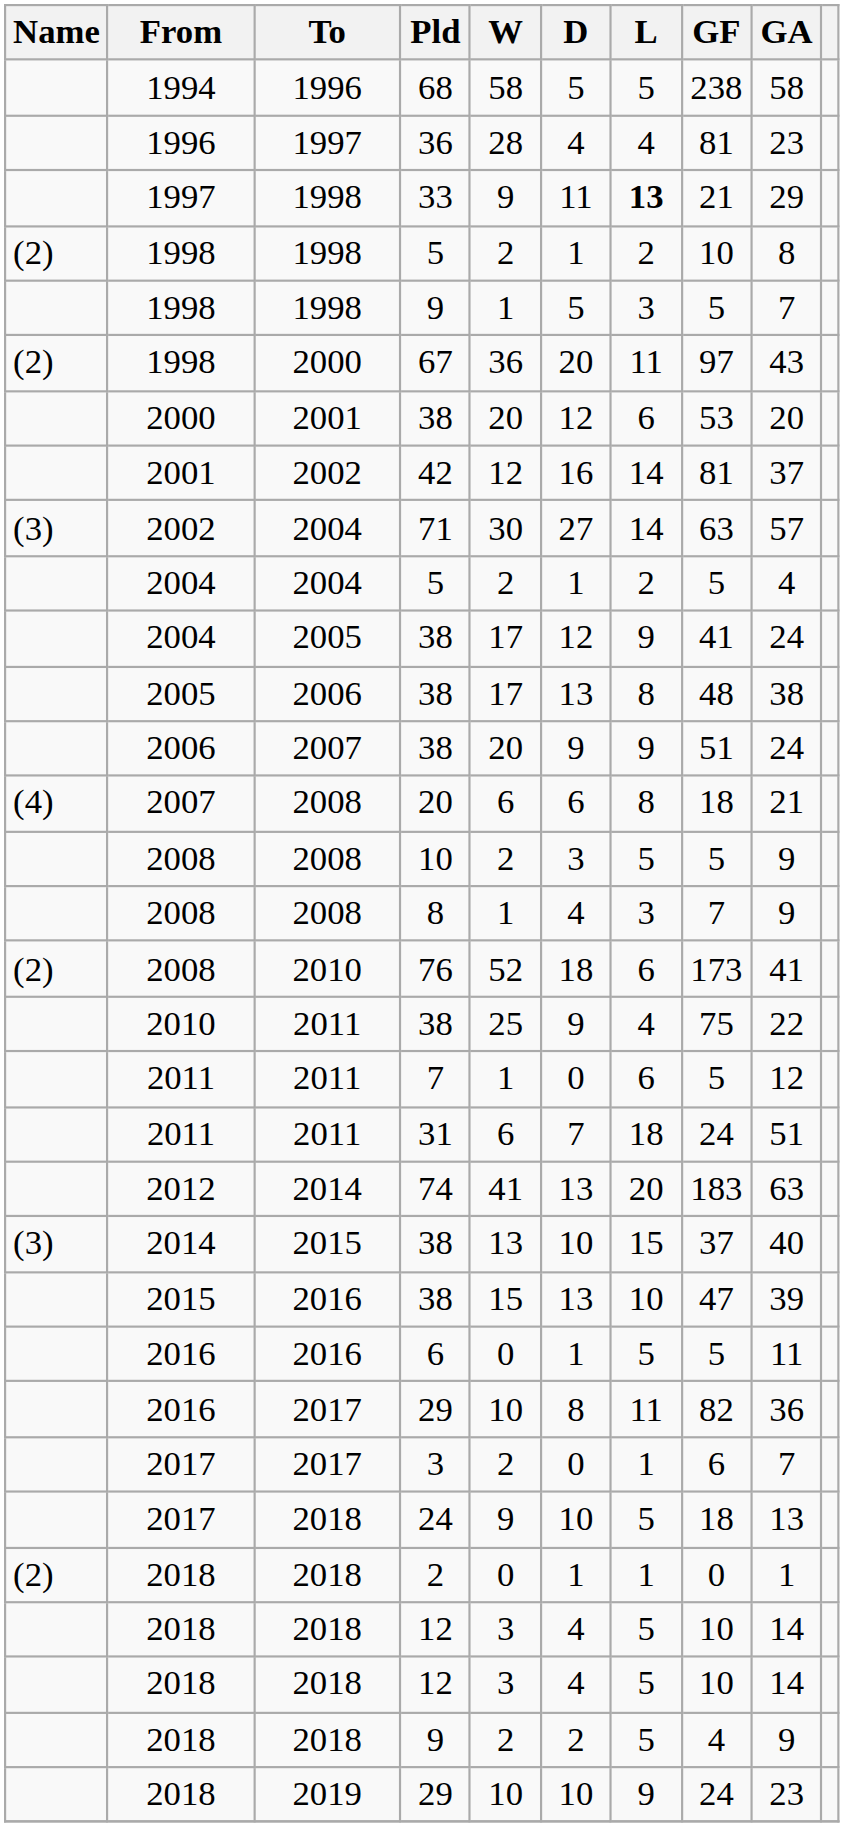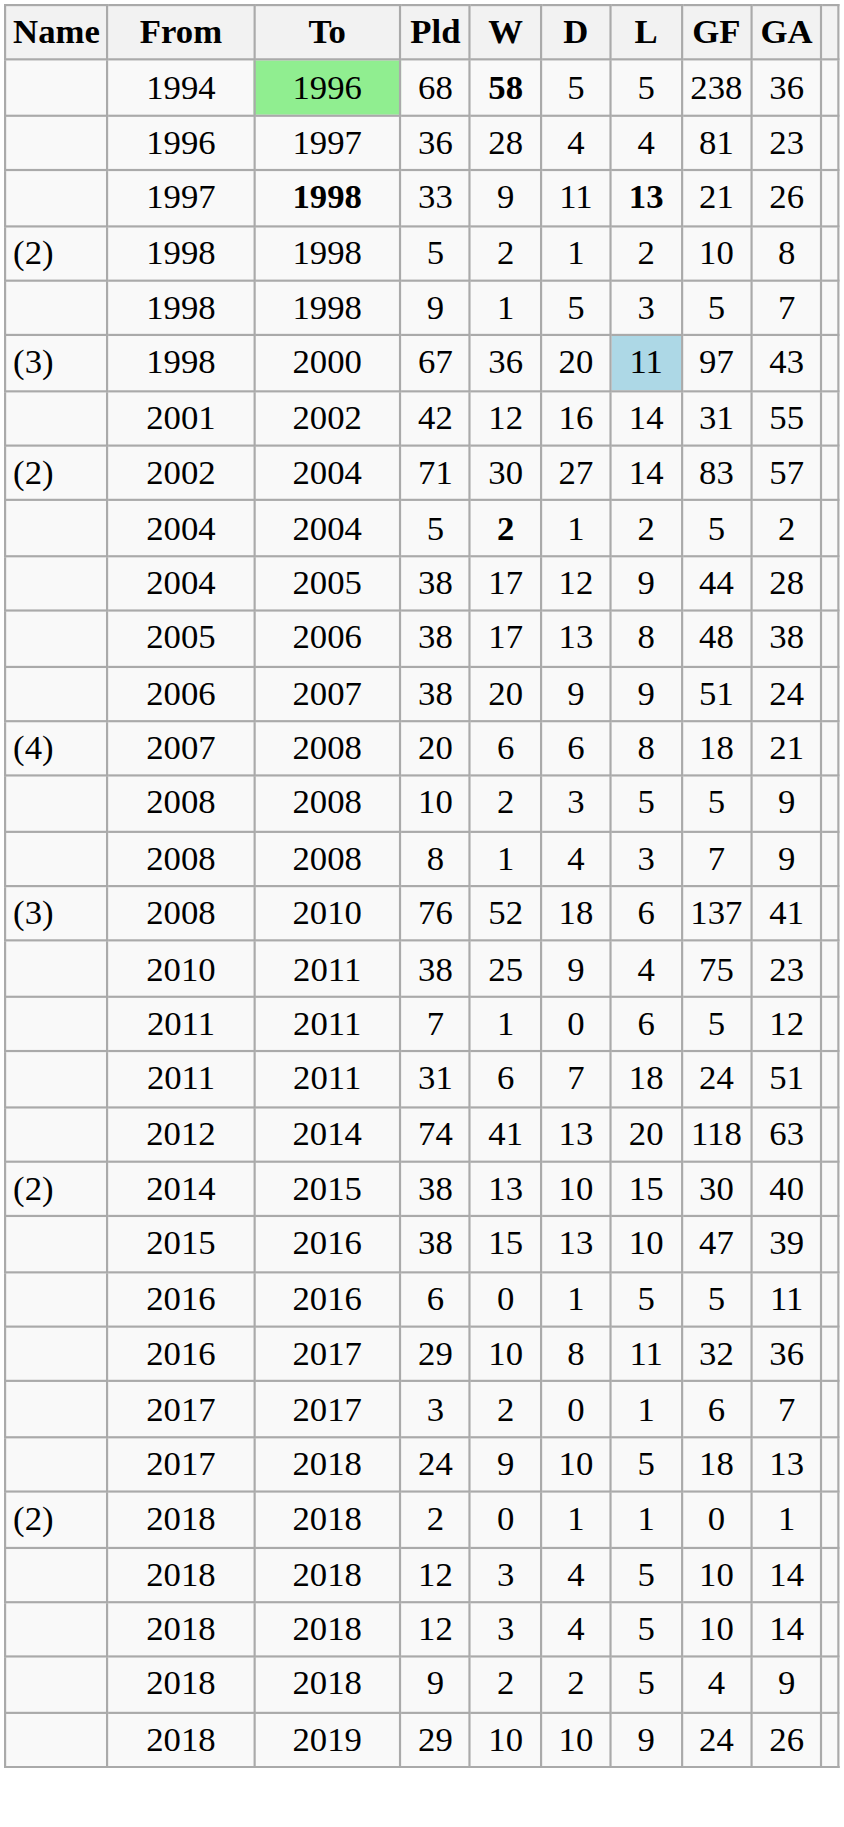 <table class="wikitable sortable" style="text-align:center">
 <tr>
 <th>Name</th>
 <th width=60>From</th>
 <th class="unsortable" width=60>To</th>
 <th width=25>Pld</th>
 <th width=25>W</th>
 <th width=25>D</th>
 <th width=25>L</th>
 <th width=25>GF</th>
 <th width=25>GA</th>
 <th></th>
 </tr>
 <tr>
 <td align=left></td>
 <td>1994</td>
-<td>1996</td>
+<td style="background: lightgreen;">1996</td>
 <td>68</td>
-<td>58</td>
+<td><strong>58</strong></td>
 <td>5</td>
 <td>5</td>
 <td>238</td>
-<td>58</td>
+<td>36</td>
 <td align=center><strong></strong></td>
 </tr>
 <tr>
 <td align=left></td>
 <td>1996</td>
 <td>1997</td>
 <td>36</td>
 <td>28</td>
 <td>4</td>
 <td>4</td>
 <td>81</td>
 <td>23</td>
 <td align=center><strong></strong></td>
 </tr>
 <tr>
 <td align=left></td>
 <td>1997</td>
-<td>1998</td>
+<td><strong>1998</strong></td>
 <td>33</td>
 <td>9</td>
 <td>11</td>
 <td><strong>13</strong></td>
 <td>21</td>
-<td>29</td>
+<td>26</td>
 <td align=center><strong></strong></td>
 </tr>
 <tr>
 <td align=left> (2)</td>
 <td>1998</td>
 <td>1998</td>
 <td>5</td>
 <td>2</td>
 <td>1</td>
 <td>2</td>
 <td>10</td>
 <td>8</td>
 <td align=center><strong></strong></td>
 </tr>
 <tr>
 <td align=left></td>
 <td>1998</td>
 <td>1998</td>
 <td>9</td>
 <td>1</td>
 <td>5</td>
 <td>3</td>
 <td>5</td>
 <td>7</td>
 <td align=center><strong></strong></td>
 </tr>
 <tr>
-<td align=left> (2)</td>
+<td align=left> (3)</td>
 <td>1998</td>
 <td>2000</td>
 <td>67</td>
 <td>36</td>
 <td>20</td>
-<td>11</td>
+<td style="background: lightblue;">11</td>
 <td>97</td>
 <td>43</td>
-<td align=center><strong></strong></td>
-</tr>
-<tr>
-<td align=left></td>
-<td>2000</td>
-<td>2001</td>
-<td>38</td>
-<td>20</td>
-<td>12</td>
-<td>6</td>
-<td>53</td>
-<td>20</td>
 <td align=center><strong></strong></td>
 </tr>
 <tr>
 <td align=left></td>
 <td>2001</td>
 <td>2002</td>
 <td>42</td>
 <td>12</td>
 <td>16</td>
 <td>14</td>
-<td>81</td>
-<td>37</td>
+<td>31</td>
+<td>55</td>
 <td align=center><strong></strong></td>
 </tr>
 <tr>
-<td align=left> (3)</td>
+<td align=left> (2)</td>
 <td>2002</td>
 <td>2004</td>
 <td>71</td>
 <td>30</td>
 <td>27</td>
 <td>14</td>
-<td>63</td>
+<td>83</td>
 <td>57</td>
 <td align=center><strong></strong></td>
 </tr>
 <tr>
 <td align=left></td>
 <td>2004</td>
 <td>2004</td>
 <td>5</td>
-<td>2</td>
+<td><strong>2</strong></td>
 <td>1</td>
 <td>2</td>
 <td>5</td>
-<td>4</td>
+<td>2</td>
 <td align=center><strong></strong></td>
 </tr>
 <tr>
 <td align=left></td>
 <td>2004</td>
 <td>2005</td>
 <td>38</td>
 <td>17</td>
 <td>12</td>
 <td>9</td>
-<td>41</td>
-<td>24</td>
+<td>44</td>
+<td>28</td>
 <td align=center><strong></strong></td>
 </tr>
 <tr>
 <td align=left></td>
 <td>2005</td>
 <td>2006</td>
 <td>38</td>
 <td>17</td>
 <td>13</td>
 <td>8</td>
 <td>48</td>
 <td>38</td>
 <td align=center><strong></strong></td>
 </tr>
 <tr>
 <td align=left></td>
 <td>2006</td>
 <td>2007</td>
 <td>38</td>
 <td>20</td>
 <td>9</td>
 <td>9</td>
 <td>51</td>
 <td>24</td>
 <td align=center><strong></strong></td>
 </tr>
 <tr>
 <td align=left> (4)</td>
 <td>2007</td>
 <td>2008</td>
 <td>20</td>
 <td>6</td>
 <td>6</td>
 <td>8</td>
 <td>18</td>
 <td>21</td>
 <td align=center><strong></strong></td>
 </tr>
 <tr>
 <td align=left></td>
 <td>2008</td>
 <td>2008</td>
 <td>10</td>
 <td>2</td>
 <td>3</td>
 <td>5</td>
 <td>5</td>
 <td>9</td>
 <td align=center><strong></strong></td>
 </tr>
 <tr>
 <td align=left></td>
 <td>2008</td>
 <td>2008</td>
 <td>8</td>
 <td>1</td>
 <td>4</td>
 <td>3</td>
 <td>7</td>
 <td>9</td>
 <td align=center><strong></strong></td>
 </tr>
 <tr>
-<td align=left> (2)</td>
+<td align=left> (3)</td>
 <td>2008</td>
 <td>2010</td>
 <td>76</td>
 <td>52</td>
 <td>18</td>
 <td>6</td>
-<td>173</td>
+<td>137</td>
 <td>41</td>
 <td align=center><strong></strong></td>
 </tr>
 <tr>
 <td align=left></td>
 <td>2010</td>
 <td>2011</td>
 <td>38</td>
 <td>25</td>
 <td>9</td>
 <td>4</td>
 <td>75</td>
-<td>22</td>
+<td>23</td>
 <td align=center><strong></strong></td>
 </tr>
 <tr>
 <td align=left></td>
 <td>2011</td>
 <td>2011</td>
 <td>7</td>
 <td>1</td>
 <td>0</td>
 <td>6</td>
 <td>5</td>
 <td>12</td>
 <td align=center><strong></strong></td>
 </tr>
 <tr>
 <td align=left></td>
 <td>2011</td>
 <td>2011</td>
 <td>31</td>
 <td>6</td>
 <td>7</td>
 <td>18</td>
 <td>24</td>
 <td>51</td>
 <td align=center><strong></strong></td>
 </tr>
 <tr>
 <td align=left></td>
 <td>2012</td>
 <td>2014</td>
 <td>74</td>
 <td>41</td>
 <td>13</td>
 <td>20</td>
-<td>183</td>
+<td>118</td>
 <td>63</td>
 <td align=center><strong></strong></td>
 </tr>
 <tr>
-<td align=left> (3)</td>
+<td align=left> (2)</td>
 <td>2014</td>
 <td>2015</td>
 <td>38</td>
 <td>13</td>
 <td>10</td>
 <td>15</td>
-<td>37</td>
+<td>30</td>
 <td>40</td>
 <td align=center><strong></strong></td>
 </tr>
 <tr>
 <td align=left></td>
 <td>2015</td>
 <td>2016</td>
 <td>38</td>
 <td>15</td>
 <td>13</td>
 <td>10</td>
 <td>47</td>
 <td>39</td>
 <td align=center><strong></strong></td>
 </tr>
 <tr>
 <td align=left></td>
 <td>2016</td>
 <td>2016</td>
 <td>6</td>
 <td>0</td>
 <td>1</td>
 <td>5</td>
 <td>5</td>
 <td>11</td>
 <td align=center><strong></strong></td>
 </tr>
 <tr>
 <td align=left></td>
 <td>2016</td>
 <td>2017</td>
 <td>29</td>
 <td>10</td>
 <td>8</td>
 <td>11</td>
-<td>82</td>
+<td>32</td>
 <td>36</td>
 <td align=center><strong></strong></td>
 </tr>
 <tr>
 <td align=left></td>
 <td>2017</td>
 <td>2017</td>
 <td>3</td>
 <td>2</td>
 <td>0</td>
 <td>1</td>
 <td>6</td>
 <td>7</td>
 <td align=center><strong></strong></td>
 </tr>
 <tr>
 <td align=left></td>
 <td>2017</td>
 <td>2018</td>
 <td>24</td>
 <td>9</td>
 <td>10</td>
 <td>5</td>
 <td>18</td>
 <td>13</td>
 <td align=center><strong></strong></td>
 </tr>
 <tr>
 <td align=left> (2)</td>
 <td>2018</td>
 <td>2018</td>
 <td>2</td>
 <td>0</td>
 <td>1</td>
 <td>1</td>
 <td>0</td>
 <td>1</td>
 <td align=center><strong></strong></td>
 </tr>
 <tr>
 <td align=left></td>
 <td>2018</td>
 <td>2018</td>
 <td>12</td>
 <td>3</td>
 <td>4</td>
 <td>5</td>
 <td>10</td>
 <td>14</td>
 <td align=center><strong></strong></td>
 </tr>
 <tr>
 <td align=left></td>
 <td>2018</td>
 <td>2018</td>
 <td>12</td>
 <td>3</td>
 <td>4</td>
 <td>5</td>
 <td>10</td>
 <td>14</td>
 <td align=center><strong></strong></td>
 </tr>
 <tr>
 <td align=left></td>
 <td>2018</td>
 <td>2018</td>
 <td>9</td>
 <td>2</td>
 <td>2</td>
 <td>5</td>
 <td>4</td>
 <td>9</td>
 <td align=center><strong></strong></td>
 </tr>
 <tr>
 <td align=left></td>
 <td>2018</td>
 <td>2019</td>
 <td>29</td>
 <td>10</td>
 <td>10</td>
 <td>9</td>
 <td>24</td>
-<td>23</td>
+<td>26</td>
 <td align=center><strong></strong></td>
 </tr>
 <tr>
 </tr>
 </table>
